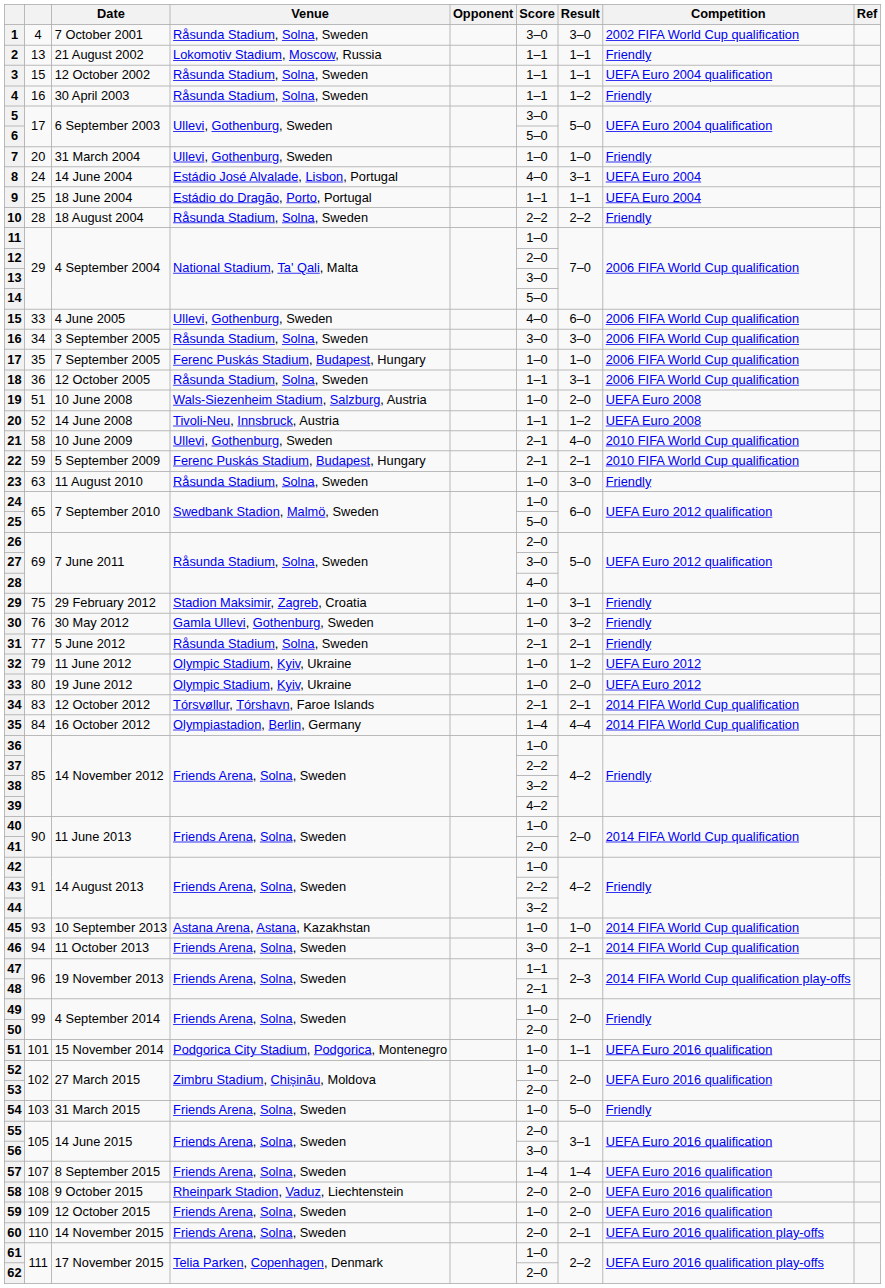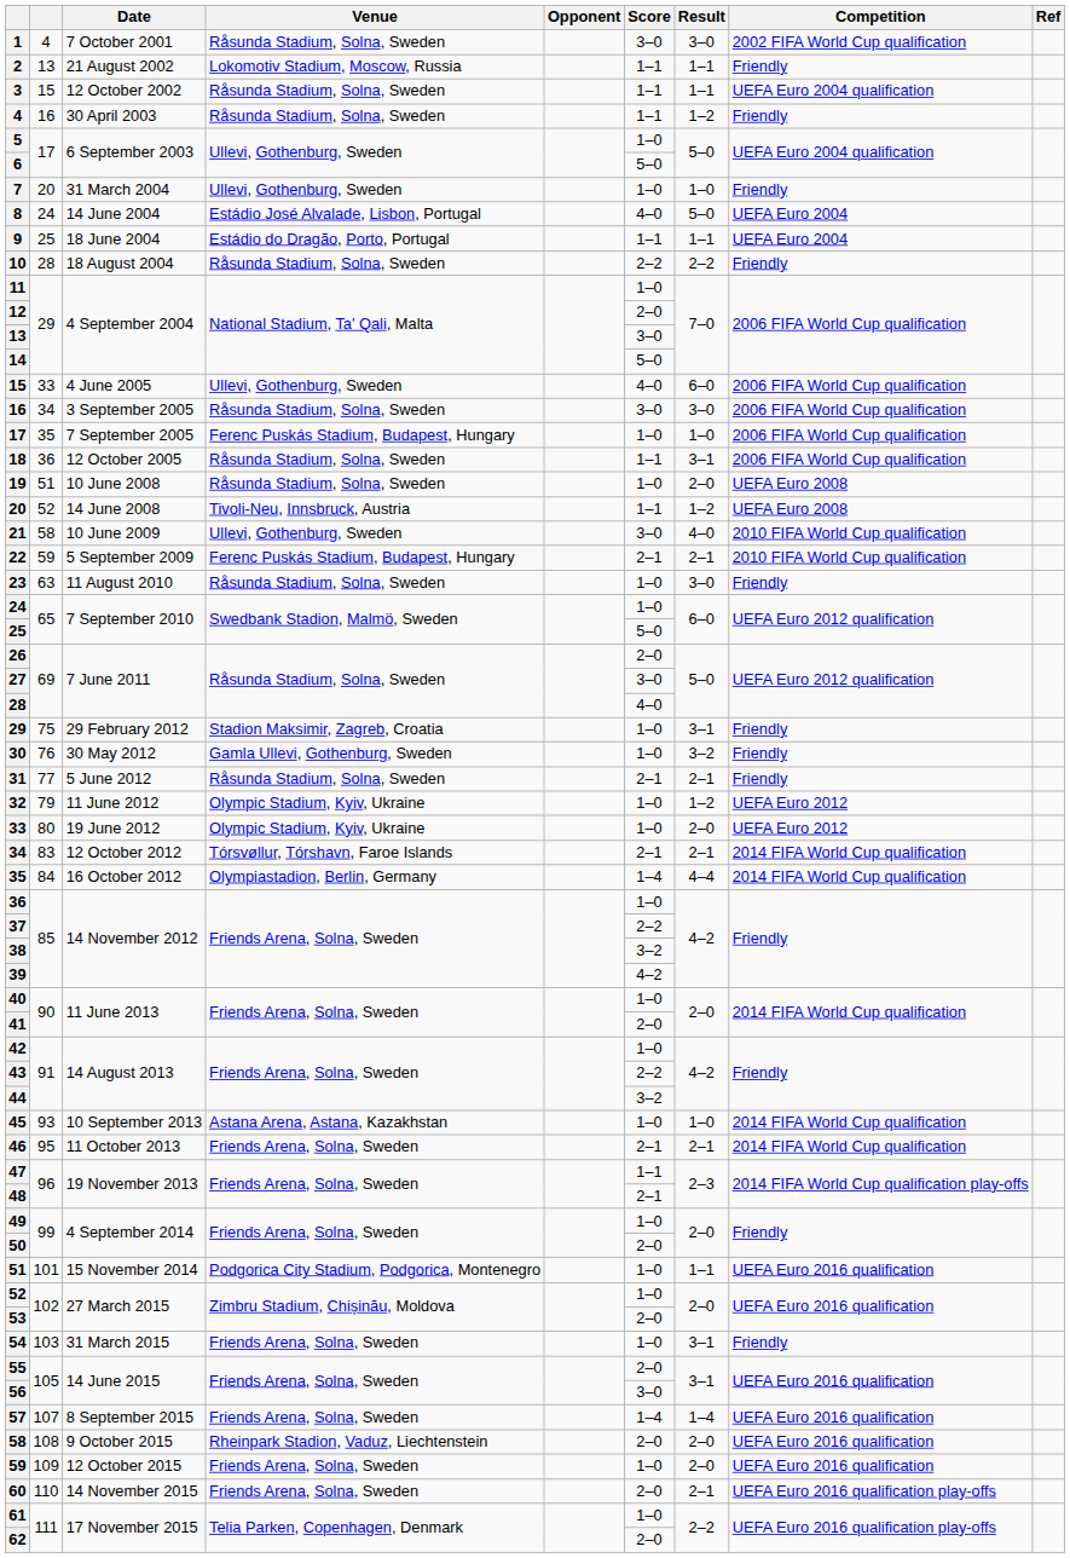 <table class="wikitable sortable plainrowheaders">
 <tr>
 <th class=unsortable></th>
 <th class=unsortable></th>
 <th class=unsortable>Date</th>
 <th class=unsortable>Venue</th>
 <th>Opponent</th>
 <th class=unsortable>Score</th>
 <th class=unsortable>Result</th>
 <th class=unsortable>Competition</th>
 <th class=unsortable>Ref</th>
 </tr>
 <tr>
 <th scope=row style="text-align: center;">1</th>
 <td align=center>4</td>
 <td>7 October 2001</td>
 <td><a href='#'>Råsunda Stadium</a>, <a href='#'>Solna</a>, Sweden</td>
 <td></td>
 <td align=center>3–0</td>
 <td align=center>3–0</td>
 <td><a href='#'>2002 FIFA World Cup qualification</a></td>
 <td></td>
 </tr>
 <tr>
 <th scope=row style="text-align: center;">2</th>
 <td align=center>13</td>
 <td>21 August 2002</td>
 <td><a href='#'>Lokomotiv Stadium</a>, <a href='#'>Moscow</a>, Russia</td>
 <td></td>
 <td align=center>1–1</td>
 <td align=center>1–1</td>
 <td><a href='#'>Friendly</a></td>
 <td></td>
 </tr>
 <tr>
 <th scope=row style="text-align: center;">3</th>
 <td align=center>15</td>
 <td>12 October 2002</td>
 <td><a href='#'>Råsunda Stadium</a>, <a href='#'>Solna</a>, Sweden</td>
 <td></td>
 <td align=center>1–1</td>
 <td align=center>1–1</td>
 <td><a href='#'>UEFA Euro 2004 qualification</a></td>
 <td></td>
 </tr>
 <tr>
 <th scope=row style="text-align: center;">4</th>
 <td align=center>16</td>
 <td>30 April 2003</td>
 <td><a href='#'>Råsunda Stadium</a>, <a href='#'>Solna</a>, Sweden</td>
 <td></td>
 <td align=center>1–1</td>
 <td align=center>1–2</td>
 <td><a href='#'>Friendly</a></td>
 <td></td>
 </tr>
 <tr>
 <th scope=row style="text-align: center;">5</th>
 <td rowspan=2 align=center>17</td>
 <td rowspan=2>6 September 2003</td>
 <td rowspan="2"><a href='#'>Ullevi</a>, <a href='#'>Gothenburg</a>, Sweden</td>
 <td rowspan=2></td>
-<td align=center>3–0</td>
+<td align=center>1–0</td>
 <td rowspan=2 align=center>5–0</td>
 <td rowspan=2><a href='#'>UEFA Euro 2004 qualification</a></td>
 <td rowspan=2></td>
 </tr>
 <tr>
 <th scope=row style="text-align: center;">6</th>
 <td align=center>5–0 </td>
 </tr>
 <tr>
 <th scope=row style="text-align: center;">7</th>
 <td align=center>20</td>
 <td>31 March 2004</td>
 <td><a href='#'>Ullevi</a>, <a href='#'>Gothenburg</a>, Sweden</td>
 <td></td>
 <td align=center>1–0</td>
 <td align=center>1–0</td>
 <td><a href='#'>Friendly</a></td>
 <td></td>
 </tr>
 <tr>
 <th scope=row style="text-align: center;">8</th>
 <td align=center>24</td>
 <td>14 June 2004</td>
 <td><a href='#'>Estádio José Alvalade</a>, <a href='#'>Lisbon</a>, Portugal</td>
 <td></td>
 <td align=center>4–0 </td>
-<td align=center>3–1</td>
+<td align=center>5–0</td>
 <td><a href='#'>UEFA Euro 2004</a></td>
 <td></td>
 </tr>
 <tr>
 <th scope=row style="text-align: center;">9</th>
 <td align=center>25</td>
 <td>18 June 2004</td>
 <td><a href='#'>Estádio do Dragão</a>, <a href='#'>Porto</a>, Portugal</td>
 <td></td>
 <td align=center>1–1</td>
 <td align=center>1–1</td>
 <td><a href='#'>UEFA Euro 2004</a></td>
 <td></td>
 </tr>
 <tr>
 <th scope=row style="text-align: center;">10</th>
 <td align=center>28</td>
 <td>18 August 2004</td>
 <td><a href='#'>Råsunda Stadium</a>, <a href='#'>Solna</a>, Sweden</td>
 <td></td>
 <td align=center>2–2</td>
 <td align=center>2–2</td>
 <td><a href='#'>Friendly</a></td>
 <td></td>
 </tr>
 <tr>
 <th scope=row style="text-align: center;">11</th>
 <td rowspan=4 align=center>29</td>
 <td rowspan=4>4 September 2004</td>
 <td rowspan= 4><a href='#'>National Stadium</a>, <a href='#'>Ta' Qali</a>, Malta</td>
 <td rowspan= 4></td>
 <td align=center>1–0</td>
 <td rowspan= 4 align=center>7–0</td>
 <td rowspan="4"><a href='#'>2006 FIFA World Cup qualification</a></td>
 <td rowspan=4></td>
 </tr>
 <tr>
 <th scope=row style="text-align: center;">12</th>
 <td align=center>2–0</td>
 </tr>
 <tr>
 <th scope=row style="text-align: center;">13</th>
 <td align=center>3–0</td>
 </tr>
 <tr>
 <th scope=row style="text-align: center;">14</th>
 <td align=center>5–0</td>
 </tr>
 <tr>
 <th scope=row style="text-align: center;">15</th>
 <td align=center>33</td>
 <td>4 June 2005</td>
 <td><a href='#'>Ullevi</a>, <a href='#'>Gothenburg</a>, Sweden</td>
 <td></td>
 <td align=center>4–0</td>
 <td align=center>6–0</td>
 <td><a href='#'>2006 FIFA World Cup qualification</a></td>
 <td></td>
 </tr>
 <tr>
 <th scope=row style="text-align: center;">16</th>
 <td align=center>34</td>
 <td>3 September 2005</td>
 <td><a href='#'>Råsunda Stadium</a>, <a href='#'>Solna</a>, Sweden</td>
 <td></td>
 <td align=center>3–0</td>
 <td align=center>3–0</td>
 <td><a href='#'>2006 FIFA World Cup qualification</a></td>
 <td></td>
 </tr>
 <tr>
 <th scope=row style="text-align: center;">17</th>
 <td align=center>35</td>
 <td>7 September 2005</td>
 <td><a href='#'>Ferenc Puskás Stadium</a>, <a href='#'>Budapest</a>, Hungary</td>
 <td></td>
 <td align=center>1–0</td>
 <td align=center>1–0</td>
 <td><a href='#'>2006 FIFA World Cup qualification</a></td>
 <td></td>
 </tr>
 <tr>
 <th scope=row style="text-align: center;">18</th>
 <td align=center>36</td>
 <td>12 October 2005</td>
 <td><a href='#'>Råsunda Stadium</a>, <a href='#'>Solna</a>, Sweden</td>
 <td></td>
 <td align=center>1–1</td>
 <td align=center>3–1</td>
 <td><a href='#'>2006 FIFA World Cup qualification</a></td>
 <td></td>
 </tr>
 <tr>
 <th scope=row style="text-align: center;">19</th>
 <td align=center>51</td>
 <td>10 June 2008</td>
-<td><a href='#'>Wals-Siezenheim Stadium</a>, <a href='#'>Salzburg</a>, Austria</td>
+<td><a href='#'>Råsunda Stadium</a>, <a href='#'>Solna</a>, Sweden</td>
 <td></td>
 <td align=center>1–0</td>
 <td align=center>2–0</td>
 <td><a href='#'>UEFA Euro 2008</a></td>
 <td></td>
 </tr>
 <tr>
 <th scope=row style="text-align: center;">20</th>
 <td align=center>52</td>
 <td>14 June 2008</td>
 <td><a href='#'>Tivoli-Neu</a>, <a href='#'>Innsbruck</a>, Austria</td>
 <td></td>
 <td align=center>1–1</td>
 <td align=center>1–2</td>
 <td><a href='#'>UEFA Euro 2008</a></td>
 <td></td>
 </tr>
 <tr>
 <th scope=row style="text-align: center;">21</th>
 <td align=center>58</td>
 <td>10 June 2009</td>
 <td><a href='#'>Ullevi</a>, <a href='#'>Gothenburg</a>, Sweden</td>
 <td></td>
-<td align=center>2–1</td>
+<td align=center>3–0</td>
 <td align=center>4–0</td>
 <td><a href='#'>2010 FIFA World Cup qualification</a></td>
 <td></td>
 </tr>
 <tr>
 <th scope=row style="text-align: center;">22</th>
 <td align=center>59</td>
 <td>5 September 2009</td>
 <td><a href='#'>Ferenc Puskás Stadium</a>, <a href='#'>Budapest</a>, Hungary</td>
 <td></td>
 <td align=center>2–1</td>
 <td align=center>2–1</td>
 <td><a href='#'>2010 FIFA World Cup qualification</a></td>
 <td></td>
 </tr>
 <tr>
 <th scope=row style="text-align: center;">23</th>
 <td align=center>63</td>
 <td>11 August 2010</td>
 <td><a href='#'>Råsunda Stadium</a>, <a href='#'>Solna</a>, Sweden</td>
 <td></td>
 <td align=center>1–0</td>
 <td align=center>3–0</td>
 <td><a href='#'>Friendly</a></td>
 <td></td>
 </tr>
 <tr>
 <th scope=row style="text-align: center;">24</th>
 <td rowspan=2 align=center>65</td>
 <td rowspan=2>7 September 2010</td>
 <td rowspan=2><a href='#'>Swedbank Stadion</a>, <a href='#'>Malmö</a>, Sweden</td>
 <td rowspan=2></td>
 <td align=center>1–0</td>
 <td rowspan=2 align=center>6–0</td>
 <td rowspan="2"><a href='#'>UEFA Euro 2012 qualification</a></td>
 <td rowspan=2></td>
 </tr>
 <tr>
 <th scope=row style="text-align: center;">25</th>
 <td align=center>5–0</td>
 </tr>
 <tr>
 <th scope=row style="text-align: center;">26</th>
 <td rowspan=3 align=center>69</td>
 <td rowspan=3>7 June 2011</td>
 <td rowspan=3><a href='#'>Råsunda Stadium</a>, <a href='#'>Solna</a>, Sweden</td>
 <td rowspan=3></td>
 <td align=center>2–0</td>
 <td rowspan=3 align=center>5–0</td>
 <td rowspan="3"><a href='#'>UEFA Euro 2012 qualification</a></td>
 <td rowspan="3"></td>
 </tr>
 <tr>
 <th scope=row style="text-align: center;">27</th>
 <td align=center>3–0</td>
 </tr>
 <tr>
 <th scope=row style="text-align: center;">28</th>
 <td align=center>4–0</td>
 </tr>
 <tr>
 <th scope=row style="text-align: center;">29</th>
 <td align=center>75</td>
 <td>29 February 2012</td>
 <td><a href='#'>Stadion Maksimir</a>, <a href='#'>Zagreb</a>, Croatia</td>
 <td></td>
 <td align=center>1–0 </td>
 <td align=center>3–1</td>
 <td><a href='#'>Friendly</a></td>
 <td></td>
 </tr>
 <tr>
 <th scope=row style="text-align: center;">30</th>
 <td align=center>76</td>
 <td>30 May 2012</td>
 <td><a href='#'>Gamla Ullevi</a>, <a href='#'>Gothenburg</a>, Sweden</td>
 <td></td>
 <td align=center>1–0</td>
 <td align=center>3–2</td>
 <td><a href='#'>Friendly</a></td>
 <td></td>
 </tr>
 <tr>
 <th scope=row style="text-align: center;">31</th>
 <td align=center>77</td>
 <td>5 June 2012</td>
 <td><a href='#'>Råsunda Stadium</a>, <a href='#'>Solna</a>, Sweden</td>
 <td></td>
 <td align=center>2–1 </td>
 <td align=center>2–1</td>
 <td><a href='#'>Friendly</a></td>
 <td></td>
 </tr>
 <tr>
 <th scope=row style="text-align: center;">32</th>
 <td align=center>79</td>
 <td>11 June 2012</td>
 <td><a href='#'>Olympic Stadium</a>, <a href='#'>Kyiv</a>, Ukraine</td>
 <td></td>
 <td align=center>1–0</td>
 <td align=center>1–2</td>
 <td><a href='#'>UEFA Euro 2012</a></td>
 <td></td>
 </tr>
 <tr>
 <th scope=row style="text-align: center;">33</th>
 <td align=center>80</td>
 <td>19 June 2012</td>
 <td><a href='#'>Olympic Stadium</a>, <a href='#'>Kyiv</a>, Ukraine</td>
 <td></td>
 <td align=center>1–0</td>
 <td align=center>2–0</td>
 <td><a href='#'>UEFA Euro 2012</a></td>
 <td></td>
 </tr>
 <tr>
 <th scope=row style="text-align: center;">34</th>
 <td align=center>83</td>
 <td>12 October 2012</td>
 <td><a href='#'>Tórsvøllur</a>, <a href='#'>Tórshavn</a>, Faroe Islands</td>
 <td></td>
 <td align=center>2–1</td>
 <td align=center>2–1</td>
 <td><a href='#'>2014 FIFA World Cup qualification</a></td>
 <td></td>
 </tr>
 <tr>
 <th scope=row style="text-align: center;">35</th>
 <td align=center>84</td>
 <td>16 October 2012</td>
 <td><a href='#'>Olympiastadion</a>, <a href='#'>Berlin</a>, Germany</td>
 <td></td>
 <td align=center>1–4</td>
 <td align=center>4–4</td>
 <td><a href='#'>2014 FIFA World Cup qualification</a></td>
 <td></td>
 </tr>
 <tr>
 <th scope=row style="text-align: center;">36</th>
 <td rowspan=4 align=center>85</td>
 <td rowspan=4>14 November 2012</td>
 <td rowspan="4"><a href='#'>Friends Arena</a>, <a href='#'>Solna</a>, Sweden</td>
 <td rowspan=4></td>
 <td align=center>1–0</td>
 <td rowspan=4 align=center>4–2</td>
 <td rowspan=4><a href='#'>Friendly</a></td>
 <td rowspan=4></td>
 </tr>
 <tr>
 <th scope=row style="text-align: center;">37</th>
 <td align=center>2–2</td>
 </tr>
 <tr>
 <th scope=row style="text-align: center;">38</th>
 <td align=center>3–2</td>
 </tr>
 <tr>
 <th scope=row style="text-align: center;">39</th>
 <td align=center>4–2</td>
 </tr>
 <tr>
 <th scope=row style="text-align: center;">40</th>
 <td rowspan=2 align=center>90</td>
 <td rowspan=2>11 June 2013</td>
 <td rowspan="2"><a href='#'>Friends Arena</a>, <a href='#'>Solna</a>, Sweden</td>
 <td rowspan="2"></td>
 <td align=center>1–0</td>
 <td rowspan=2 align=center>2–0</td>
 <td rowspan=2><a href='#'>2014 FIFA World Cup qualification</a></td>
 <td rowspan=2></td>
 </tr>
 <tr>
 <th scope=row style="text-align: center;">41</th>
 <td align=center>2–0 </td>
 </tr>
 <tr>
 <th scope=row style="text-align: center;">42</th>
 <td rowspan=3 align=center>91</td>
 <td rowspan=3>14 August 2013</td>
 <td rowspan="3"><a href='#'>Friends Arena</a>, <a href='#'>Solna</a>, Sweden</td>
 <td rowspan="3"></td>
 <td align=center>1–0</td>
 <td rowspan=3 align=center>4–2</td>
 <td rowspan=3><a href='#'>Friendly</a></td>
 <td rowspan=3></td>
 </tr>
 <tr>
 <th scope=row style="text-align: center;">43</th>
 <td align=center>2–2</td>
 </tr>
 <tr>
 <th scope=row style="text-align: center;">44</th>
 <td align=center>3–2</td>
 </tr>
 <tr>
 <th scope=row style="text-align: center;">45</th>
 <td align=center>93</td>
 <td>10 September 2013</td>
 <td><a href='#'>Astana Arena</a>, <a href='#'>Astana</a>, Kazakhstan</td>
 <td></td>
 <td align=center>1–0</td>
 <td align=center>1–0</td>
 <td><a href='#'>2014 FIFA World Cup qualification</a></td>
 <td></td>
 </tr>
 <tr>
 <th scope=row style="text-align: center;">46</th>
-<td align=center>94</td>
+<td align=center>95</td>
 <td>11 October 2013</td>
 <td><a href='#'>Friends Arena</a>, <a href='#'>Solna</a>, Sweden</td>
 <td></td>
-<td align=center>3–0</td>
+<td align=center>2–1</td>
 <td align=center>2–1</td>
 <td><a href='#'>2014 FIFA World Cup qualification</a></td>
 <td></td>
 </tr>
 <tr>
 <th scope=row style="text-align: center;">47</th>
 <td rowspan=2 align=center>96</td>
 <td rowspan=2>19 November 2013</td>
 <td rowspan="2"><a href='#'>Friends Arena</a>, <a href='#'>Solna</a>, Sweden</td>
 <td rowspan="2"></td>
 <td align=center>1–1</td>
 <td rowspan=2 align=center>2–3</td>
 <td rowspan="2"><a href='#'>2014 FIFA World Cup qualification play-offs</a></td>
 <td rowspan="2"></td>
 </tr>
 <tr>
 <th scope=row style="text-align: center;">48</th>
 <td align=center>2–1</td>
 </tr>
 <tr>
 <th scope=row style="text-align: center;">49</th>
 <td rowspan=2 align=center>99</td>
 <td rowspan=2>4 September 2014</td>
 <td rowspan="2"><a href='#'>Friends Arena</a>, <a href='#'>Solna</a>, Sweden</td>
 <td rowspan="2"></td>
 <td align=center>1–0</td>
 <td rowspan=2 align=center>2–0</td>
 <td rowspan=2><a href='#'>Friendly</a></td>
 <td rowspan=2></td>
 </tr>
 <tr>
 <th scope=row style="text-align: center;">50</th>
 <td align=center>2–0</td>
 </tr>
 <tr>
 <th scope=row style="text-align: center;">51</th>
 <td align=center>101</td>
 <td>15 November 2014</td>
 <td><a href='#'>Podgorica City Stadium</a>, <a href='#'>Podgorica</a>, Montenegro</td>
 <td></td>
 <td align=center>1–0</td>
 <td align=center>1–1</td>
 <td><a href='#'>UEFA Euro 2016 qualification</a></td>
 <td></td>
 </tr>
 <tr>
 <th scope=row style="text-align: center;">52</th>
 <td rowspan=2 align=center>102</td>
 <td rowspan=2>27 March 2015</td>
 <td rowspan=2><a href='#'>Zimbru Stadium</a>, <a href='#'>Chișinău</a>, Moldova</td>
 <td rowspan=2></td>
 <td align=center>1–0</td>
 <td rowspan=2 align=center>2–0</td>
 <td rowspan="2"><a href='#'>UEFA Euro 2016 qualification</a></td>
 <td rowspan="2"></td>
 </tr>
 <tr>
 <th scope=row style="text-align: center;">53</th>
 <td align=center>2–0 </td>
 </tr>
 <tr>
 <th scope=row style="text-align: center;">54</th>
 <td align=center>103</td>
 <td>31 March 2015</td>
 <td><a href='#'>Friends Arena</a>, <a href='#'>Solna</a>, Sweden</td>
 <td></td>
 <td align=center>1–0</td>
-<td align=center>5–0</td>
+<td align=center>3–1</td>
 <td><a href='#'>Friendly</a></td>
 <td></td>
 </tr>
 <tr>
 <th scope=row style="text-align: center;">55</th>
 <td rowspan=2 align=center>105</td>
 <td rowspan=2>14 June 2015</td>
 <td rowspan="2"><a href='#'>Friends Arena</a>, <a href='#'>Solna</a>, Sweden</td>
 <td rowspan="2"></td>
 <td align=center>2–0</td>
 <td rowspan=2 align=center>3–1</td>
 <td rowspan="2"><a href='#'>UEFA Euro 2016 qualification</a></td>
 <td rowspan=2></td>
 </tr>
 <tr>
 <th scope=row style="text-align: center;">56</th>
 <td align=center>3–0</td>
 </tr>
 <tr>
 <th scope=row style="text-align: center;">57</th>
 <td align=center>107</td>
 <td>8 September 2015</td>
 <td><a href='#'>Friends Arena</a>, <a href='#'>Solna</a>, Sweden</td>
 <td></td>
 <td align=center>1–4</td>
 <td align=center>1–4</td>
 <td><a href='#'>UEFA Euro 2016 qualification</a></td>
 <td></td>
 </tr>
 <tr>
 <th scope=row style="text-align: center;">58</th>
 <td align=center>108</td>
 <td>9 October 2015</td>
 <td><a href='#'>Rheinpark Stadion</a>, <a href='#'>Vaduz</a>, Liechtenstein</td>
 <td></td>
 <td align=center>2–0</td>
 <td align=center>2–0</td>
 <td><a href='#'>UEFA Euro 2016 qualification</a></td>
 <td></td>
 </tr>
 <tr>
 <th scope=row style="text-align: center;">59</th>
 <td align=center>109</td>
 <td>12 October 2015</td>
 <td><a href='#'>Friends Arena</a>, <a href='#'>Solna</a>, Sweden</td>
 <td></td>
 <td align=center>1–0</td>
 <td align=center>2–0</td>
 <td><a href='#'>UEFA Euro 2016 qualification</a></td>
 <td></td>
 </tr>
 <tr>
 <th scope=row style="text-align: center;">60</th>
 <td align=center>110</td>
 <td>14 November 2015</td>
 <td><a href='#'>Friends Arena</a>, <a href='#'>Solna</a>, Sweden</td>
 <td></td>
 <td align=center>2–0 </td>
 <td align=center>2–1</td>
 <td><a href='#'>UEFA Euro 2016 qualification play-offs</a></td>
 <td></td>
 </tr>
 <tr>
 <th scope=row style="text-align: center;">61</th>
 <td rowspan=2 align=center>111</td>
 <td rowspan=2>17 November 2015</td>
 <td rowspan=2><a href='#'>Telia Parken</a>, <a href='#'>Copenhagen</a>, Denmark</td>
 <td rowspan=2></td>
 <td align=center>1–0</td>
 <td rowspan=2 align=center>2–2</td>
 <td rowspan="2"><a href='#'>UEFA Euro 2016 qualification play-offs</a></td>
 <td rowspan="2"></td>
 </tr>
 <tr>
 <th scope=row style="text-align: center;">62</th>
 <td align=center>2–0</td>
 </tr>
 </table>
